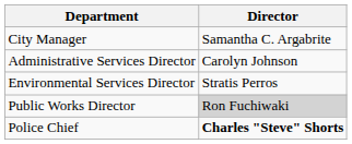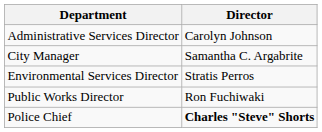 <table class="wikitable">
 <tr>
 <th>Department</th>
 <th>Director</th>
 </tr>
 <tr>
+<td>Administrative Services Director</td>
+<td>Carolyn Johnson</td>
+</tr>
+<tr>
 <td>City Manager</td>
 <td>Samantha C. Argabrite</td>
-</tr>
-<tr>
-<td>Administrative Services Director</td>
-<td>Carolyn Johnson</td>
 </tr>
 <tr>
 <td>Environmental Services Director</td>
 <td>Stratis Perros</td>
 </tr>
 <tr>
 <td>Public Works Director</td>
-<td style="background: lightgrey;">Ron Fuchiwaki</td>
+<td>Ron Fuchiwaki</td>
 </tr>
 <tr>
 <td>Police Chief</td>
 <td><strong>Charles "Steve" Shorts</strong></td>
 </tr>
 </table>
